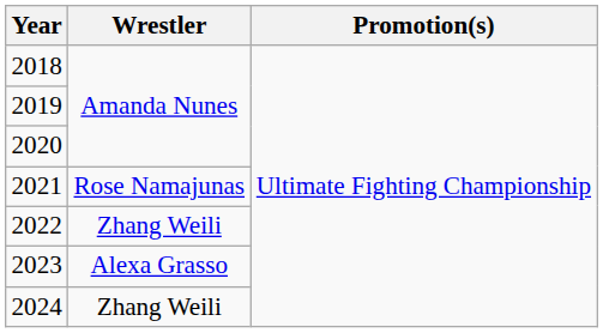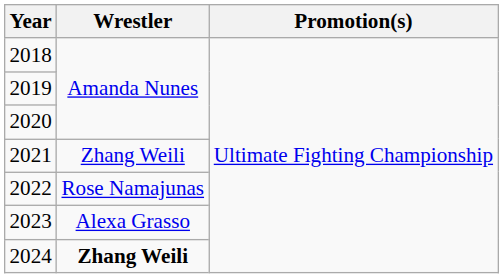 <table class="wikitable sortable" style="text-align: center">
 <tr>
 <th>Year</th>
 <th>Wrestler</th>
 <th>Promotion(s)</th>
 </tr>
 <tr>
 <td>2018</td>
 <td rowspan=3><a href='#'>Amanda Nunes</a></td>
 <td rowspan="7"><a href='#'>Ultimate Fighting Championship</a></td>
 </tr>
 <tr>
 <td>2019</td>
 </tr>
 <tr>
 <td>2020</td>
 </tr>
 <tr>
 <td>2021</td>
-<td><a href='#'>Rose Namajunas</a></td>
+<td><a href='#'>Zhang Weili</a></td>
 </tr>
 <tr>
 <td>2022</td>
-<td><a href='#'>Zhang Weili</a></td>
+<td><a href='#'>Rose Namajunas</a></td>
 </tr>
 <tr>
 <td>2023</td>
 <td><a href='#'>Alexa Grasso</a></td>
 </tr>
 <tr>
 <td>2024</td>
-<td>Zhang Weili</td>
+<td><strong>Zhang Weili</strong></td>
 </tr>
 </table>
